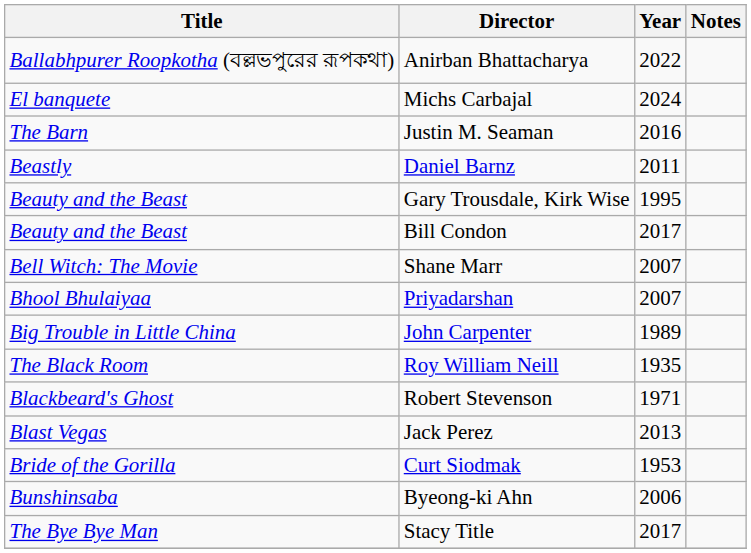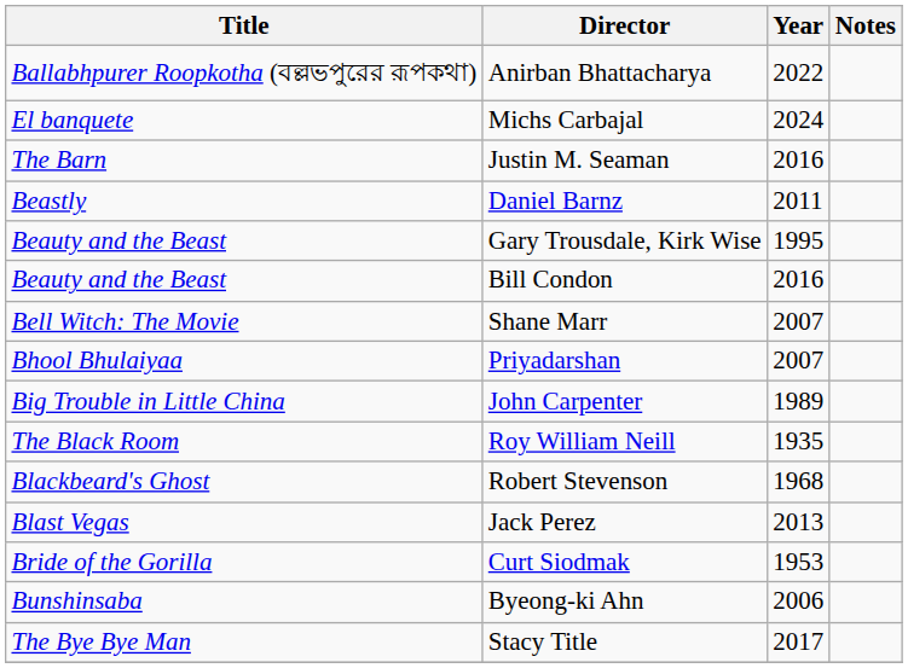 <table class="wikitable">
 <tr>
 <th>Title</th>
 <th>Director</th>
 <th>Year</th>
 <th>Notes</th>
 </tr>
 <tr>
 <td><em><a href='#'>Ballabhpurer Roopkotha</a></em> (বল্লভপুরের রূপকথা)</td>
 <td>Anirban Bhattacharya</td>
 <td>2022</td>
 <td></td>
 </tr>
 <tr>
 <td><em><a href='#'>El banquete</a></em></td>
 <td>Michs Carbajal</td>
 <td>2024</td>
 <td></td>
 </tr>
 <tr>
 <td><em><a href='#'>The Barn</a></em></td>
 <td>Justin M. Seaman</td>
 <td>2016</td>
 <td></td>
 </tr>
 <tr>
 <td><em><a href='#'>Beastly</a></em></td>
 <td><a href='#'>Daniel Barnz</a></td>
 <td>2011</td>
 <td></td>
 </tr>
 <tr>
 <td><em><a href='#'>Beauty and the Beast</a></em></td>
 <td>Gary Trousdale, Kirk Wise</td>
 <td>1995</td>
 <td></td>
 </tr>
 <tr>
 <td><em><a href='#'>Beauty and the Beast</a></em></td>
 <td>Bill Condon</td>
-<td>2017</td>
+<td>2016</td>
 <td></td>
 </tr>
 <tr>
 <td><em><a href='#'>Bell Witch: The Movie</a></em></td>
 <td>Shane Marr</td>
 <td>2007</td>
 <td></td>
 </tr>
 <tr>
 <td><em><a href='#'>Bhool Bhulaiyaa</a></em></td>
 <td><a href='#'>Priyadarshan</a></td>
 <td>2007</td>
 <td></td>
 </tr>
 <tr>
 <td><em><a href='#'>Big Trouble in Little China</a></em></td>
 <td><a href='#'>John Carpenter</a></td>
 <td>1989</td>
 <td></td>
 </tr>
 <tr>
 <td><em><a href='#'>The Black Room</a></em></td>
 <td><a href='#'>Roy William Neill</a></td>
 <td>1935</td>
 <td></td>
 </tr>
 <tr>
 <td><em><a href='#'>Blackbeard's Ghost</a></em></td>
 <td>Robert Stevenson</td>
-<td>1971</td>
+<td>1968</td>
 <td></td>
 </tr>
 <tr>
 <td><em><a href='#'>Blast Vegas</a></em></td>
 <td>Jack Perez</td>
 <td>2013</td>
 <td></td>
 </tr>
 <tr>
 <td><em><a href='#'>Bride of the Gorilla</a></em></td>
 <td><a href='#'>Curt Siodmak</a></td>
 <td>1953</td>
 <td></td>
 </tr>
 <tr>
 <td><em><a href='#'>Bunshinsaba</a></em></td>
 <td>Byeong-ki Ahn</td>
 <td>2006</td>
 <td></td>
 </tr>
 <tr>
 <td><em><a href='#'>The Bye Bye Man</a></em></td>
 <td>Stacy Title</td>
 <td>2017</td>
 <td></td>
 </tr>
 <tr>
 </tr>
 </table>
